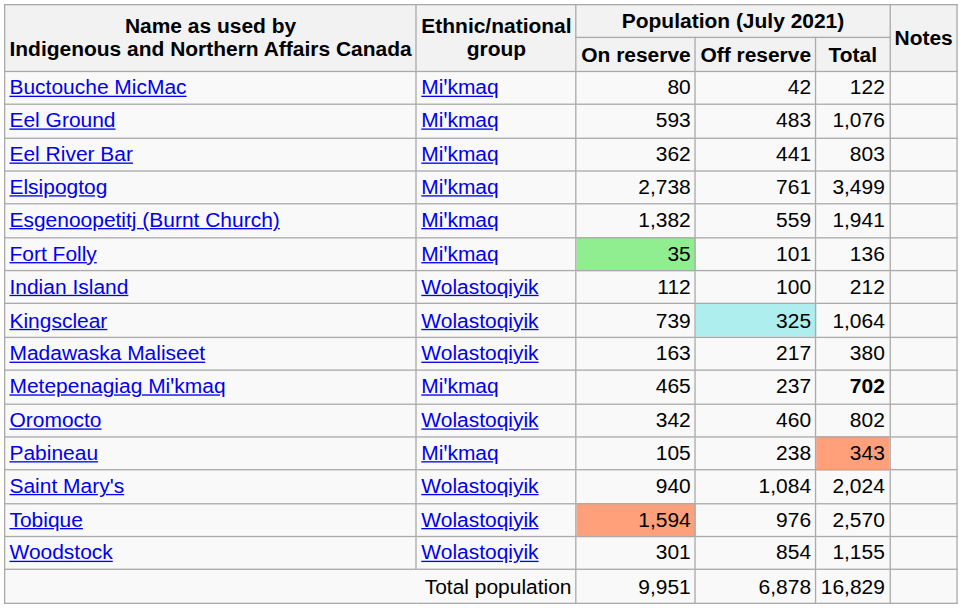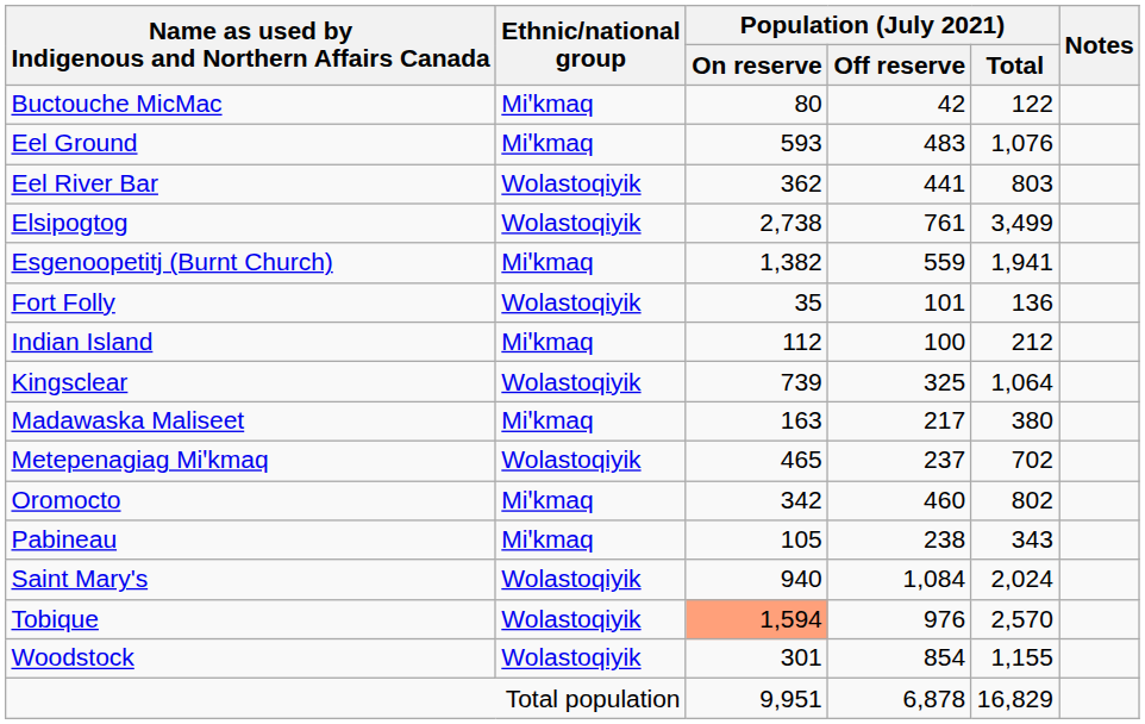 <table class="wikitable sortable">
 <tr>
 <th rowspan=2>Name as used by<br>Indigenous and Northern Affairs Canada</th>
 <th rowspan=2>Ethnic/national<br>group</th>
 <th colspan="3">Population (July 2021)</th>
 <th rowspan=2 class=unsortable>Notes</th>
 </tr>
 <tr>
 <th>On reserve</th>
 <th>Off reserve</th>
 <th>Total</th>
 </tr>
 <tr>
 <td><a href='#'>Buctouche MicMac</a></td>
 <td><a href='#'>Miꞌkmaq</a></td>
 <td align=right>80</td>
 <td align=right>42</td>
 <td align=right>122</td>
 <td></td>
 </tr>
 <tr>
 <td><a href='#'>Eel Ground</a></td>
 <td><a href='#'>Miꞌkmaq</a></td>
 <td align=right>593</td>
 <td align=right>483</td>
 <td align=right>1,076</td>
 <td></td>
 </tr>
 <tr>
 <td><a href='#'>Eel River Bar</a></td>
-<td><a href='#'>Miꞌkmaq</a></td>
+<td><a href='#'>Wolastoqiyik</a></td>
 <td align=right>362</td>
 <td align=right>441</td>
 <td align=right>803</td>
 <td></td>
 </tr>
 <tr>
 <td><a href='#'>Elsipogtog</a></td>
-<td><a href='#'>Miꞌkmaq</a></td>
+<td><a href='#'>Wolastoqiyik</a></td>
 <td align=right>2,738</td>
 <td align=right>761</td>
 <td align=right>3,499</td>
 <td></td>
 </tr>
 <tr>
 <td><a href='#'>Esgenoopetitj (Burnt Church)</a></td>
 <td><a href='#'>Miꞌkmaq</a></td>
 <td align=right>1,382</td>
 <td align=right>559</td>
 <td align=right>1,941</td>
 <td></td>
 </tr>
 <tr>
 <td><a href='#'>Fort Folly</a></td>
-<td><a href='#'>Miꞌkmaq</a></td>
-<td align=right style="background: lightgreen;">35</td>
+<td><a href='#'>Wolastoqiyik</a></td>
+<td align=right>35</td>
 <td align=right>101</td>
 <td align=right>136</td>
 <td></td>
 </tr>
 <tr>
 <td><a href='#'>Indian Island</a></td>
-<td><a href='#'>Wolastoqiyik</a></td>
+<td><a href='#'>Miꞌkmaq</a></td>
 <td align=right>112</td>
 <td align=right>100</td>
 <td align=right>212</td>
 <td></td>
 </tr>
 <tr>
 <td><a href='#'>Kingsclear</a></td>
 <td><a href='#'>Wolastoqiyik</a></td>
 <td align="right">739</td>
-<td align=right style="background: paleturquoise;">325</td>
+<td align=right>325</td>
 <td align=right>1,064</td>
 <td></td>
 </tr>
 <tr>
 <td><a href='#'>Madawaska Maliseet</a></td>
-<td><a href='#'>Wolastoqiyik</a></td>
+<td><a href='#'>Miꞌkmaq</a></td>
 <td align="right">163</td>
 <td align=right>217</td>
 <td align=right>380</td>
 <td></td>
 </tr>
 <tr>
 <td><a href='#'>Metepenagiag Miꞌkmaq</a></td>
-<td><a href='#'>Miꞌkmaq</a></td>
+<td><a href='#'>Wolastoqiyik</a></td>
 <td align=right>465</td>
 <td align=right>237</td>
-<td align=right><strong>702</strong></td>
+<td align=right>702</td>
 <td></td>
 </tr>
 <tr>
 <td><a href='#'>Oromocto</a></td>
-<td><a href='#'>Wolastoqiyik</a></td>
+<td><a href='#'>Miꞌkmaq</a></td>
 <td align=right>342</td>
 <td align=right>460</td>
 <td align=right>802</td>
 <td></td>
 </tr>
 <tr>
 <td><a href='#'>Pabineau</a></td>
 <td><a href='#'>Miꞌkmaq</a></td>
 <td align=right>105</td>
 <td align=right>238</td>
-<td align=right style="background: lightsalmon;">343</td>
+<td align=right>343</td>
 <td></td>
 </tr>
 <tr>
 <td><a href='#'>Saint Mary's</a></td>
 <td><a href='#'>Wolastoqiyik</a></td>
 <td align=right>940</td>
 <td align=right>1,084</td>
 <td align=right>2,024</td>
 <td></td>
 </tr>
 <tr>
 <td><a href='#'>Tobique</a></td>
 <td><a href='#'>Wolastoqiyik</a></td>
 <td align="right" style="background: lightsalmon;">1,594</td>
 <td align=right>976</td>
 <td align=right>2,570</td>
 <td></td>
 </tr>
 <tr>
 <td><a href='#'>Woodstock</a></td>
 <td><a href='#'>Wolastoqiyik</a></td>
 <td align="right">301</td>
 <td align=right>854</td>
 <td align=right>1,155</td>
 <td></td>
 </tr>
 <tr class="sortbottom">
 <td colspan=2 align=right>Total population</td>
 <td align=right>9,951</td>
 <td align=right>6,878</td>
 <td align=right>16,829</td>
 </tr>
 </table>
